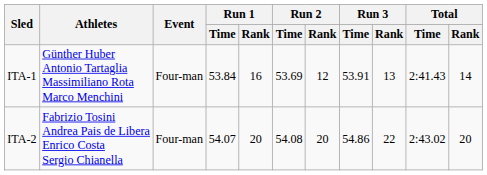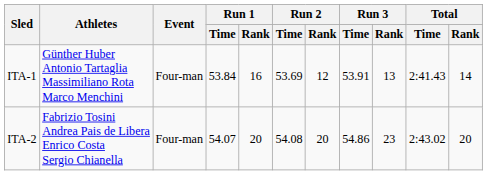 <table class="wikitable"  border="1" style="font-size:90%">
 <tr>
 <th rowspan="2">Sled</th>
 <th rowspan="2">Athletes</th>
 <th rowspan="2">Event</th>
 <th colspan="2">Run 1</th>
 <th colspan="2">Run 2</th>
 <th colspan="2">Run 3</th>
 <th colspan="2">Total</th>
 </tr>
 <tr>
 <th>Time</th>
 <th>Rank</th>
 <th>Time</th>
 <th>Rank</th>
 <th>Time</th>
 <th>Rank</th>
 <th>Time</th>
 <th>Rank</th>
 </tr>
 <tr>
 <td align="center">ITA-1</td>
 <td><a href='#'>Günther Huber</a><br><a href='#'>Antonio Tartaglia</a><br><a href='#'>Massimiliano Rota</a><br><a href='#'>Marco Menchini</a></td>
 <td>Four-man</td>
 <td align="center">53.84</td>
 <td align="center">16</td>
 <td align="center">53.69</td>
 <td align="center">12</td>
 <td align="center">53.91</td>
 <td align="center">13</td>
 <td align="center">2:41.43</td>
 <td align="center">14</td>
 </tr>
 <tr>
 <td align="center">ITA-2</td>
 <td><a href='#'>Fabrizio Tosini</a><br><a href='#'>Andrea Pais de Libera</a><br><a href='#'>Enrico Costa</a><br><a href='#'>Sergio Chianella</a></td>
 <td>Four-man</td>
 <td align="center">54.07</td>
 <td align="center">20</td>
 <td align="center">54.08</td>
 <td align="center">20</td>
 <td align="center">54.86</td>
-<td align="center">22</td>
+<td align="center">23</td>
 <td align="center">2:43.02</td>
 <td align="center">20</td>
 </tr>
 </table>
